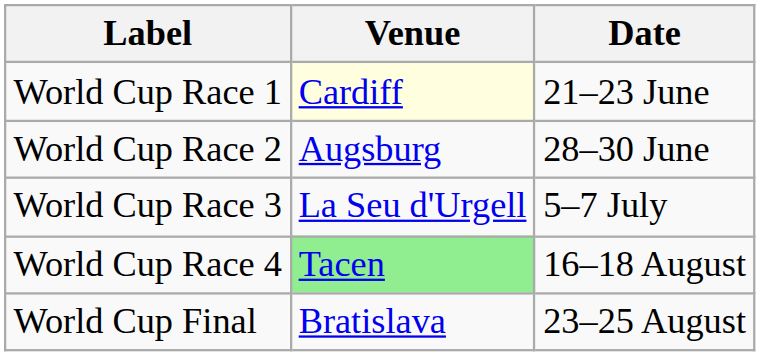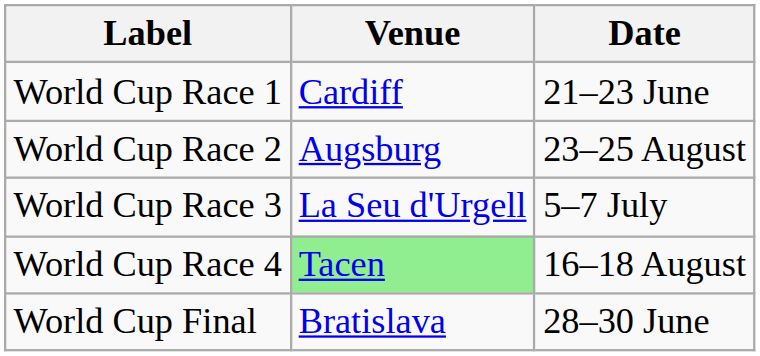 <table class="wikitable">
 <tr>
 <th>Label</th>
 <th>Venue</th>
 <th>Date</th>
 </tr>
 <tr align=left>
 <td>World Cup Race 1</td>
-<td align=left style="background: lightyellow;"> <a href='#'>Cardiff</a></td>
+<td align=left> <a href='#'>Cardiff</a></td>
 <td align=left>21–23 June</td>
 </tr>
 <tr align=left>
 <td>World Cup Race 2</td>
 <td align=left> <a href='#'>Augsburg</a></td>
-<td align=left>28–30 June</td>
+<td align=left>23–25 August</td>
 </tr>
 <tr align=left>
 <td>World Cup Race 3</td>
 <td align=left> <a href='#'>La Seu d'Urgell</a></td>
 <td align=left>5–7 July</td>
 </tr>
 <tr align=left>
 <td>World Cup Race 4</td>
 <td align=left style="background: lightgreen;"> <a href='#'>Tacen</a></td>
 <td align=left>16–18 August</td>
 </tr>
 <tr align=left>
 <td>World Cup Final</td>
 <td align=left> <a href='#'>Bratislava</a></td>
-<td align=left>23–25 August</td>
+<td align=left>28–30 June</td>
 </tr>
 </table>
